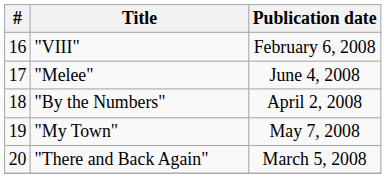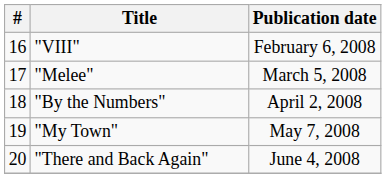 <table class="wikitable sortable">
 <tr>
 <th>#</th>
 <th style="width:58%;">Title</th>
 <th>Publication date</th>
 </tr>
 <tr>
 <td style="text-align:center;">16</td>
 <td>"VIII"</td>
 <td style="text-align:center;">February 6, 2008</td>
 </tr>
 <tr>
 <td style="text-align:center;">17</td>
 <td>"Melee"</td>
-<td style="text-align:center;">June 4, 2008</td>
+<td style="text-align:center;">March 5, 2008</td>
 </tr>
 <tr>
 <td style="text-align:center;">18</td>
 <td>"By the Numbers"</td>
 <td style="text-align:center;">April 2, 2008</td>
 </tr>
 <tr>
 <td style="text-align:center;">19</td>
 <td>"My Town"</td>
 <td style="text-align:center;">May 7, 2008</td>
 </tr>
 <tr>
 <td style="text-align:center;">20</td>
 <td>"There and Back Again"</td>
-<td style="text-align:center;">March 5, 2008</td>
+<td style="text-align:center;">June 4, 2008</td>
 </tr>
 <tr>
 </tr>
 </table>
